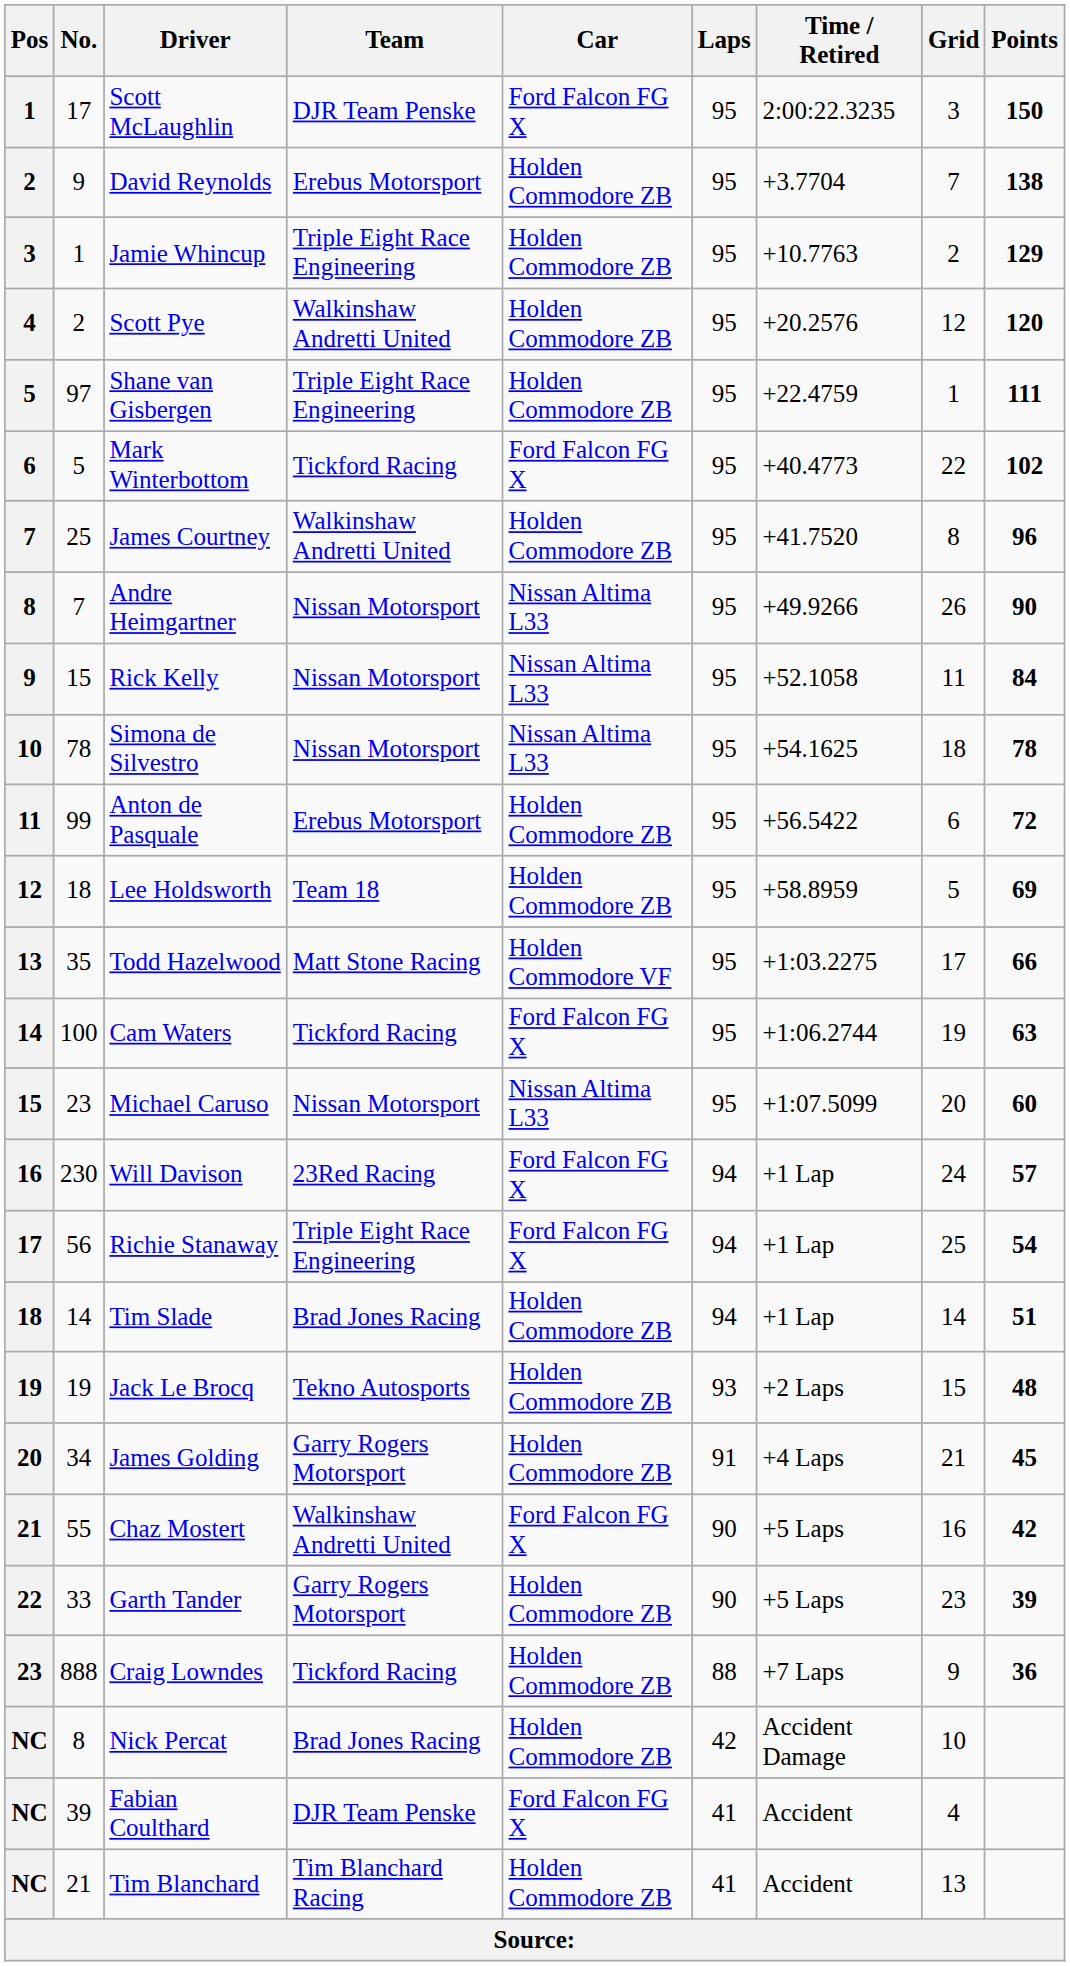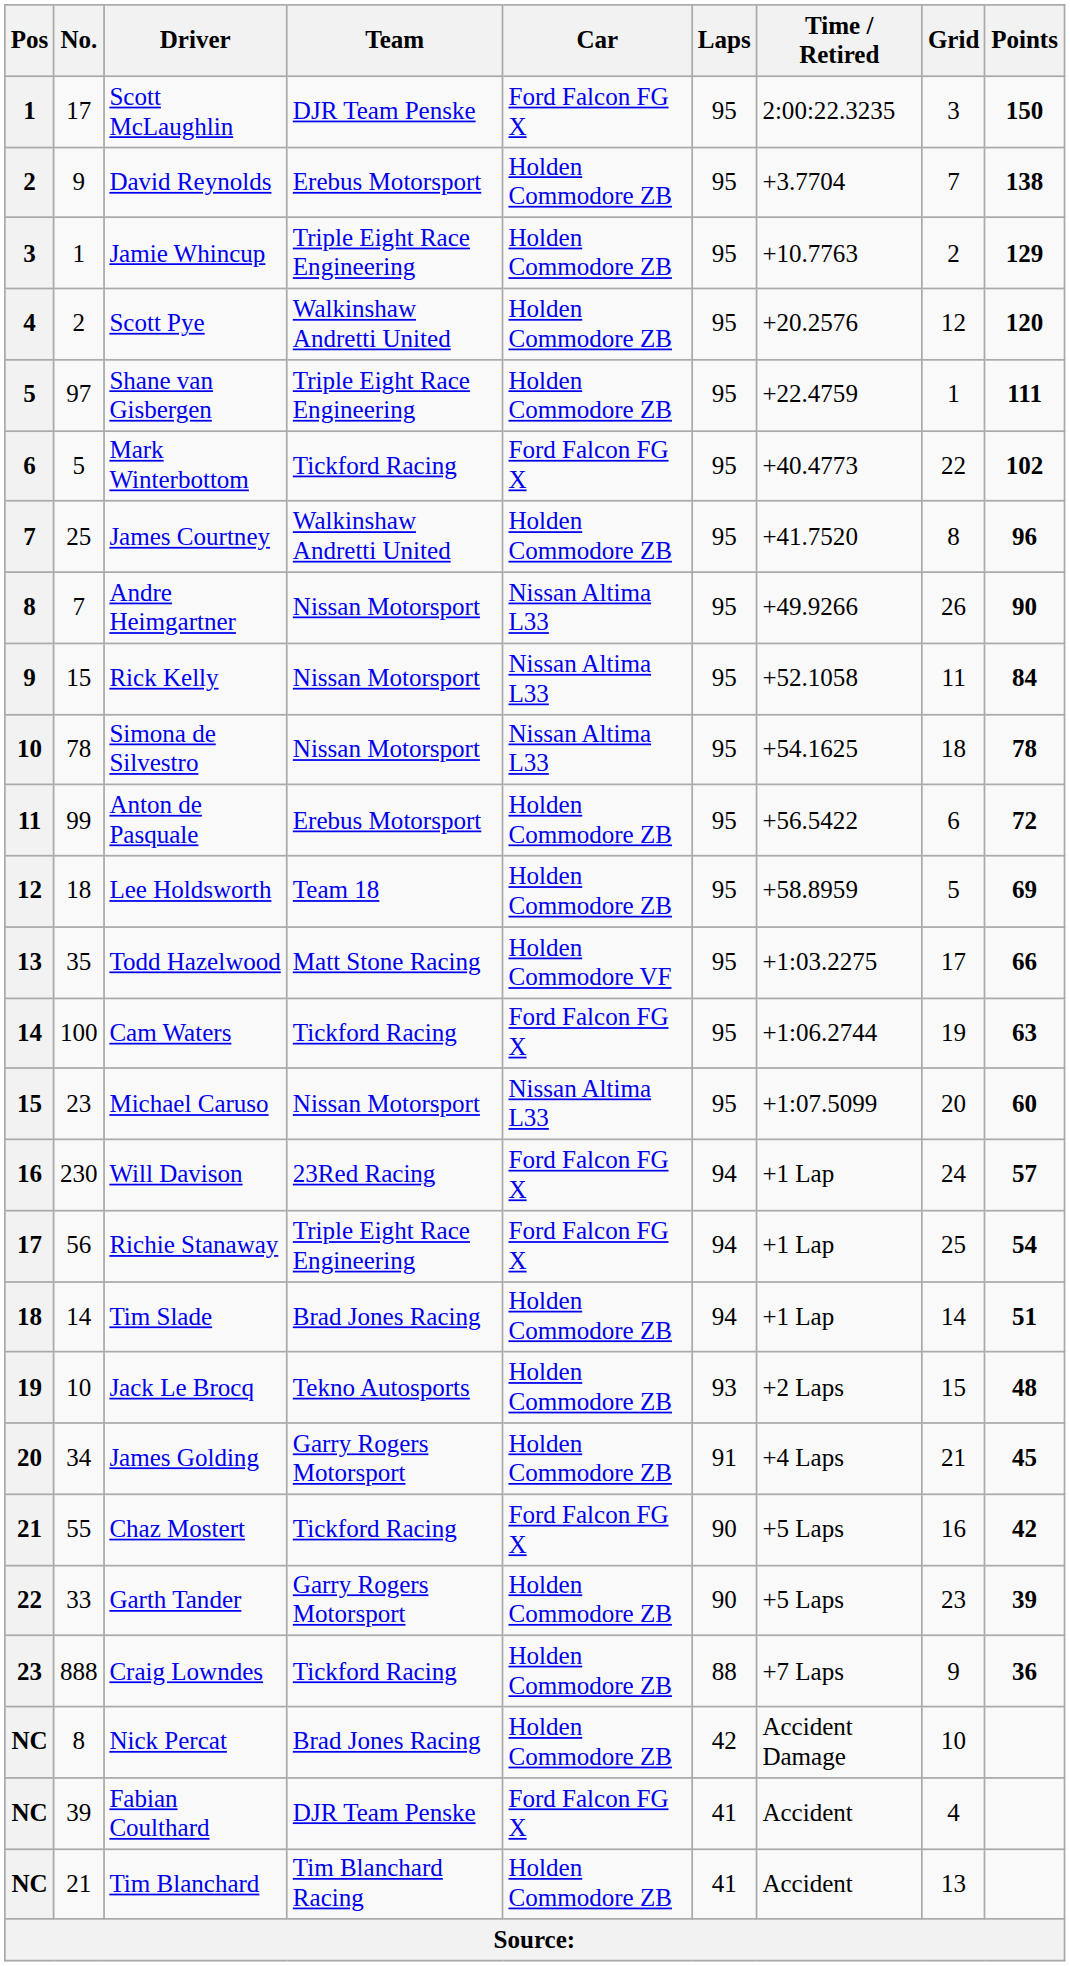 <table class="wikitable" style="font-size:90%;">
 <tr>
 <th>Pos</th>
 <th>No.</th>
 <th>Driver</th>
 <th>Team</th>
 <th>Car</th>
 <th>Laps</th>
 <th>Time / Retired</th>
 <th>Grid</th>
 <th>Points</th>
 </tr>
 <tr>
 <th>1</th>
 <td align="center">17</td>
 <td> <a href='#'>Scott McLaughlin</a></td>
 <td><a href='#'>DJR Team Penske</a></td>
 <td><a href='#'>Ford Falcon FG X</a></td>
 <td align="center">95</td>
 <td>2:00:22.3235</td>
 <td align="center">3</td>
 <td align="center"><strong>150</strong></td>
 </tr>
 <tr>
 <th>2</th>
 <td align="center">9</td>
 <td> <a href='#'>David Reynolds</a></td>
 <td><a href='#'>Erebus Motorsport</a></td>
 <td><a href='#'>Holden Commodore ZB</a></td>
 <td align="center">95</td>
 <td>+3.7704</td>
 <td align="center">7</td>
 <td align="center"><strong>138</strong></td>
 </tr>
 <tr>
 <th>3</th>
 <td align="center">1</td>
 <td> <a href='#'>Jamie Whincup</a></td>
 <td><a href='#'>Triple Eight Race Engineering</a></td>
 <td><a href='#'>Holden Commodore ZB</a></td>
 <td align="center">95</td>
 <td>+10.7763</td>
 <td align="center">2</td>
 <td align="center"><strong>129</strong></td>
 </tr>
 <tr>
 <th>4</th>
 <td align="center">2</td>
 <td> <a href='#'>Scott Pye</a></td>
 <td><a href='#'>Walkinshaw Andretti United</a></td>
 <td><a href='#'>Holden Commodore ZB</a></td>
 <td align="center">95</td>
 <td>+20.2576</td>
 <td align="center">12</td>
 <td align="center"><strong>120</strong></td>
 </tr>
 <tr>
 <th>5</th>
 <td align="center">97</td>
 <td> <a href='#'>Shane van Gisbergen</a></td>
 <td><a href='#'>Triple Eight Race Engineering</a></td>
 <td><a href='#'>Holden Commodore ZB</a></td>
 <td align="center">95</td>
 <td>+22.4759</td>
 <td align="center">1</td>
 <td align="center"><strong>111</strong></td>
 </tr>
 <tr>
 <th>6</th>
 <td align="center">5</td>
 <td> <a href='#'>Mark Winterbottom</a></td>
 <td><a href='#'>Tickford Racing</a></td>
 <td><a href='#'>Ford Falcon FG X</a></td>
 <td align="center">95</td>
 <td>+40.4773</td>
 <td align="center">22</td>
 <td align="center"><strong>102</strong></td>
 </tr>
 <tr>
 <th>7</th>
 <td align="center">25</td>
 <td> <a href='#'>James Courtney</a></td>
 <td><a href='#'>Walkinshaw Andretti United</a></td>
 <td><a href='#'>Holden Commodore ZB</a></td>
 <td align="center">95</td>
 <td>+41.7520</td>
 <td align="center">8</td>
 <td align="center"><strong>96</strong></td>
 </tr>
 <tr>
 <th>8</th>
 <td align="center">7</td>
 <td> <a href='#'>Andre Heimgartner</a></td>
 <td><a href='#'>Nissan Motorsport</a></td>
 <td><a href='#'>Nissan Altima L33</a></td>
 <td align="center">95</td>
 <td>+49.9266</td>
 <td align="center">26</td>
 <td align="center"><strong>90</strong></td>
 </tr>
 <tr>
 <th>9</th>
 <td align="center">15</td>
 <td> <a href='#'>Rick Kelly</a></td>
 <td><a href='#'>Nissan Motorsport</a></td>
 <td><a href='#'>Nissan Altima L33</a></td>
 <td align="center">95</td>
 <td>+52.1058</td>
 <td align="center">11</td>
 <td align="center"><strong>84</strong></td>
 </tr>
 <tr>
 <th>10</th>
 <td align="center">78</td>
 <td> <a href='#'>Simona de Silvestro</a></td>
 <td><a href='#'>Nissan Motorsport</a></td>
 <td><a href='#'>Nissan Altima L33</a></td>
 <td align="center">95</td>
 <td>+54.1625</td>
 <td align="center">18</td>
 <td align="center"><strong>78</strong></td>
 </tr>
 <tr>
 <th>11</th>
 <td align="center">99</td>
 <td> <a href='#'>Anton de Pasquale</a></td>
 <td><a href='#'>Erebus Motorsport</a></td>
 <td><a href='#'>Holden Commodore ZB</a></td>
 <td align="center">95</td>
 <td>+56.5422</td>
 <td align="center">6</td>
 <td align="center"><strong>72</strong></td>
 </tr>
 <tr>
 <th>12</th>
 <td align="center">18</td>
 <td> <a href='#'>Lee Holdsworth</a></td>
 <td><a href='#'>Team 18</a></td>
 <td><a href='#'>Holden Commodore ZB</a></td>
 <td align="center">95</td>
 <td>+58.8959</td>
 <td align="center">5</td>
 <td align="center"><strong>69</strong></td>
 </tr>
 <tr>
 <th>13</th>
 <td align="center">35</td>
 <td> <a href='#'>Todd Hazelwood</a></td>
 <td><a href='#'>Matt Stone Racing</a></td>
 <td><a href='#'>Holden Commodore VF</a></td>
 <td align="center">95</td>
 <td>+1:03.2275</td>
 <td align="center">17</td>
 <td align="center"><strong>66</strong></td>
 </tr>
 <tr>
 <th>14</th>
 <td align="center">100</td>
 <td> <a href='#'>Cam Waters</a></td>
 <td><a href='#'>Tickford Racing</a></td>
 <td><a href='#'>Ford Falcon FG X</a></td>
 <td align="center">95</td>
 <td>+1:06.2744</td>
 <td align="center">19</td>
 <td align="center"><strong>63</strong></td>
 </tr>
 <tr>
 <th>15</th>
 <td align="center">23</td>
 <td> <a href='#'>Michael Caruso</a></td>
 <td><a href='#'>Nissan Motorsport</a></td>
 <td><a href='#'>Nissan Altima L33</a></td>
 <td align="center">95</td>
 <td>+1:07.5099</td>
 <td align="center">20</td>
 <td align="center"><strong>60</strong></td>
 </tr>
 <tr>
 <th>16</th>
 <td align="center">230</td>
 <td> <a href='#'>Will Davison</a></td>
 <td><a href='#'>23Red Racing</a></td>
 <td><a href='#'>Ford Falcon FG X</a></td>
 <td align="center">94</td>
 <td>+1 Lap</td>
 <td align="center">24</td>
 <td align="center"><strong>57</strong></td>
 </tr>
 <tr>
 <th>17</th>
 <td align="center">56</td>
 <td> <a href='#'>Richie Stanaway</a></td>
 <td><a href='#'>Triple Eight Race Engineering</a></td>
 <td><a href='#'>Ford Falcon FG X</a></td>
 <td align="center">94</td>
 <td>+1 Lap</td>
 <td align="center">25</td>
 <td align="center"><strong>54</strong></td>
 </tr>
 <tr>
 <th>18</th>
 <td align="center">14</td>
 <td> <a href='#'>Tim Slade</a></td>
 <td><a href='#'>Brad Jones Racing</a></td>
 <td><a href='#'>Holden Commodore ZB</a></td>
 <td align="center">94</td>
 <td>+1 Lap</td>
 <td align="center">14</td>
 <td align="center"><strong>51</strong></td>
 </tr>
 <tr>
 <th>19</th>
-<td align="center">19</td>
+<td align="center">10</td>
 <td> <a href='#'>Jack Le Brocq</a></td>
 <td><a href='#'>Tekno Autosports</a></td>
 <td><a href='#'>Holden Commodore ZB</a></td>
 <td align="center">93</td>
 <td>+2 Laps</td>
 <td align="center">15</td>
 <td align="center"><strong>48</strong></td>
 </tr>
 <tr>
 <th>20</th>
 <td align="center">34</td>
 <td> <a href='#'>James Golding</a></td>
 <td><a href='#'>Garry Rogers Motorsport</a></td>
 <td><a href='#'>Holden Commodore ZB</a></td>
 <td align="center">91</td>
 <td>+4 Laps</td>
 <td align="center">21</td>
 <td align="center"><strong>45</strong></td>
 </tr>
 <tr>
 <th>21</th>
 <td align="center">55</td>
 <td> <a href='#'>Chaz Mostert</a></td>
-<td><a href='#'>Walkinshaw Andretti United</a></td>
+<td><a href='#'>Tickford Racing</a></td>
 <td><a href='#'>Ford Falcon FG X</a></td>
 <td align="center">90</td>
 <td>+5 Laps</td>
 <td align="center">16</td>
 <td align="center"><strong>42</strong></td>
 </tr>
 <tr>
 <th>22</th>
 <td align="center">33</td>
 <td> <a href='#'>Garth Tander</a></td>
 <td><a href='#'>Garry Rogers Motorsport</a></td>
 <td><a href='#'>Holden Commodore ZB</a></td>
 <td align="center">90</td>
 <td>+5 Laps</td>
 <td align="center">23</td>
 <td align="center"><strong>39</strong></td>
 </tr>
 <tr>
 <th>23</th>
 <td align="center">888</td>
 <td> <a href='#'>Craig Lowndes</a></td>
 <td><a href='#'>Tickford Racing</a></td>
 <td><a href='#'>Holden Commodore ZB</a></td>
 <td align="center">88</td>
 <td>+7 Laps</td>
 <td align="center">9</td>
 <td align="center"><strong>36</strong></td>
 </tr>
 <tr>
 <th>NC</th>
 <td align="center">8</td>
 <td> <a href='#'>Nick Percat</a></td>
 <td><a href='#'>Brad Jones Racing</a></td>
 <td><a href='#'>Holden Commodore ZB</a></td>
 <td align="center">42</td>
 <td>Accident Damage</td>
 <td align="center">10</td>
 <td align="center"></td>
 </tr>
 <tr>
 <th>NC</th>
 <td align="center">39</td>
 <td> <a href='#'>Fabian Coulthard</a></td>
 <td><a href='#'>DJR Team Penske</a></td>
 <td><a href='#'>Ford Falcon FG X</a></td>
 <td align="center">41</td>
 <td>Accident</td>
 <td align="center">4</td>
 <td align="center"></td>
 </tr>
 <tr>
 <th>NC</th>
 <td align="center">21</td>
 <td> <a href='#'>Tim Blanchard</a></td>
 <td><a href='#'>Tim Blanchard Racing</a></td>
 <td><a href='#'>Holden Commodore ZB</a></td>
 <td align="center">41</td>
 <td>Accident</td>
 <td align="center">13</td>
 <td align="center"></td>
 </tr>
 <tr>
 <th colspan="9">Source:</th>
 </tr>
 </table>
